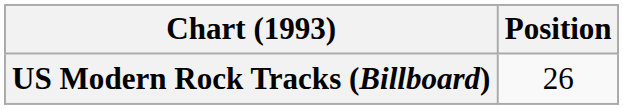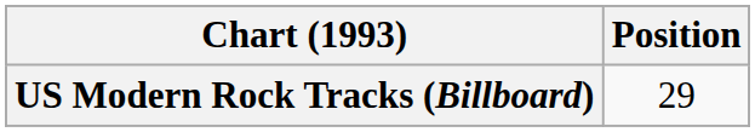 <table class="wikitable plainrowheaders" style="text-align:center">
 <tr>
 <th scope="col">Chart (1993)</th>
 <th scope="col">Position</th>
 </tr>
 <tr>
 <th scope="row">US Modern Rock Tracks (<em>Billboard</em>)</th>
-<td>26</td>
+<td>29</td>
 </tr>
 </table>
